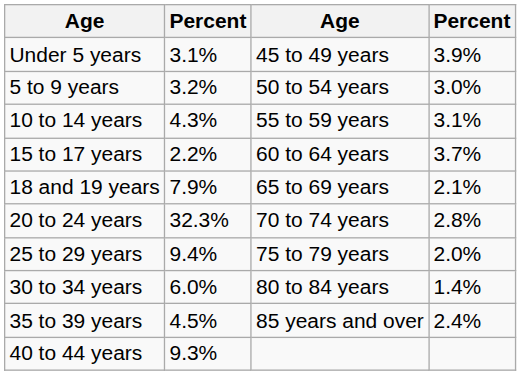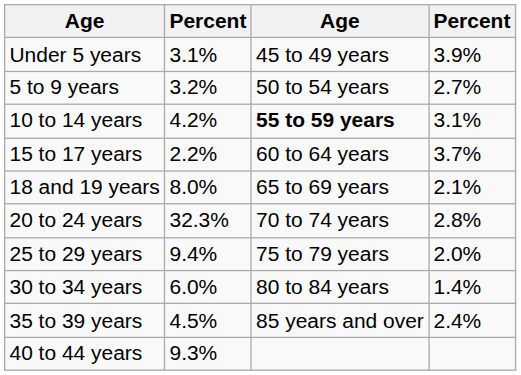 <table class="wikitable">
 <tr>
 <th>Age</th>
 <th>Percent</th>
 <th>Age</th>
 <th>Percent</th>
 </tr>
 <tr>
 <td>Under 5 years</td>
 <td>3.1%</td>
 <td>45 to 49 years</td>
 <td>3.9%</td>
 </tr>
 <tr>
 <td>5 to 9 years</td>
 <td>3.2%</td>
 <td>50 to 54 years</td>
-<td>3.0%</td>
+<td>2.7%</td>
 </tr>
 <tr>
 <td>10 to 14 years</td>
-<td>4.3%</td>
-<td>55 to 59 years</td>
+<td>4.2%</td>
+<td><strong>55 to 59 years</strong></td>
 <td>3.1%</td>
 </tr>
 <tr>
 <td>15 to 17 years</td>
 <td>2.2%</td>
 <td>60 to 64 years</td>
 <td>3.7%</td>
 </tr>
 <tr>
 <td>18 and 19 years</td>
-<td>7.9%</td>
+<td>8.0%</td>
 <td>65 to 69 years</td>
 <td>2.1%</td>
 </tr>
 <tr>
 <td>20 to 24 years</td>
 <td>32.3%</td>
 <td>70 to 74 years</td>
 <td>2.8%</td>
 </tr>
 <tr>
 <td>25 to 29 years</td>
 <td>9.4%</td>
 <td>75 to 79 years</td>
 <td>2.0%</td>
 </tr>
 <tr>
 <td>30 to 34 years</td>
 <td>6.0%</td>
 <td>80 to 84 years</td>
 <td>1.4%</td>
 </tr>
 <tr>
 <td>35 to 39 years</td>
 <td>4.5%</td>
 <td>85 years and over</td>
 <td>2.4%</td>
 </tr>
 <tr>
 <td>40 to 44 years</td>
 <td>9.3%</td>
 <td></td>
 <td></td>
 </tr>
 </table>
